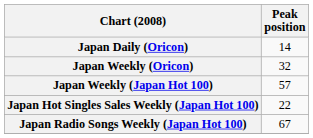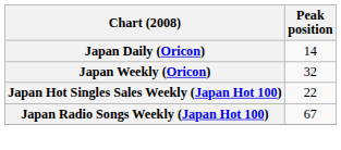 <table class="wikitable sortable plainrowheaders">
 <tr>
 <th>Chart (2008)</th>
 <th>Peak<br>position</th>
 </tr>
 <tr>
 <th scope="row">Japan Daily (<a href='#'>Oricon</a>)</th>
 <td align="center">14</td>
 </tr>
 <tr>
 <th scope="row">Japan Weekly (<a href='#'>Oricon</a>)</th>
 <td align="center">32</td>
 </tr>
 <tr>
-<th scope="row">Japan Weekly (<a href='#'>Japan Hot 100</a>)</th>
-<td align="center">57</td>
-</tr>
-<tr>
 <th scope="row">Japan Hot Singles Sales Weekly (<a href='#'>Japan Hot 100</a>)</th>
 <td align="center">22</td>
 </tr>
 <tr>
 <th scope="row">Japan Radio Songs Weekly (<a href='#'>Japan Hot 100</a>)</th>
 <td align="center">67</td>
 </tr>
 <tr>
 </tr>
 </table>
